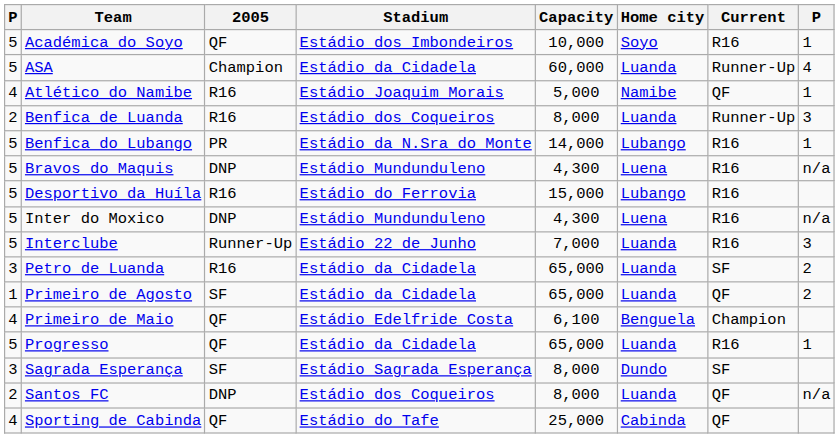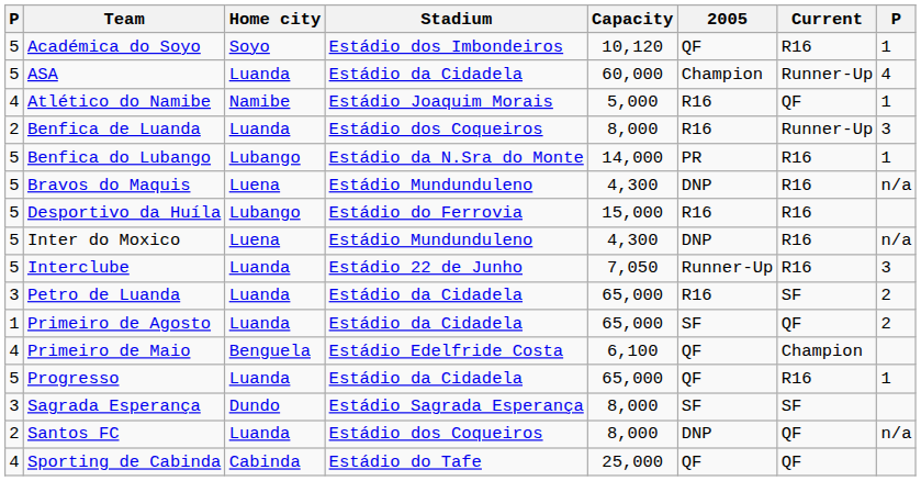 <table class="wikitable sortable">
 <tr>
 <th>P</th>
 <th>Team</th>
-<th>2005</th>
+<th>Home city</th>
 <th>Stadium</th>
 <th>Capacity</th>
-<th>Home city</th>
+<th>2005</th>
 <th>Current</th>
 <th>P</th>
 </tr>
 <tr>
 <td align=center>5</td>
 <td><a href='#'>Académica do Soyo</a></td>
+<td><a href='#'>Soyo</a></td>
+<td><a href='#'>Estádio dos Imbondeiros</a></td>
+<td align="center">10,120</td>
 <td data-sort-value="4">QF</td>
-<td><a href='#'>Estádio dos Imbondeiros</a></td>
-<td align="center">10,000</td>
-<td><a href='#'>Soyo</a></td>
 <td data-sort-value="5">R16</td>
 <td> 1</td>
 </tr>
 <tr>
 <td align=center>5</td>
 <td><a href='#'>ASA</a></td>
-<td data-sort-value="1">Champion</td>
+<td><a href='#'>Luanda</a></td>
 <td><a href='#'>Estádio da Cidadela</a></td>
 <td align="center">60,000</td>
-<td><a href='#'>Luanda</a></td>
+<td data-sort-value="1">Champion</td>
 <td data-sort-value="2">Runner-Up</td>
 <td> 4</td>
 </tr>
 <tr>
 <td align=center>4</td>
 <td><a href='#'>Atlético do Namibe</a></td>
-<td data-sort-value="5">R16</td>
+<td><a href='#'>Namibe</a></td>
 <td><a href='#'>Estádio Joaquim Morais</a></td>
 <td align="center">5,000</td>
-<td><a href='#'>Namibe</a></td>
+<td data-sort-value="5">R16</td>
 <td data-sort-value="4">QF</td>
 <td data-sort-value="3"> 1</td>
 </tr>
 <tr>
 <td align=center>2</td>
 <td><a href='#'>Benfica de Luanda</a></td>
-<td data-sort-value="5">R16</td>
+<td><a href='#'>Luanda</a></td>
 <td><a href='#'>Estádio dos Coqueiros</a></td>
 <td align="center">8,000</td>
-<td><a href='#'>Luanda</a></td>
+<td data-sort-value="5">R16</td>
 <td data-sort-value="2">Runner-Up</td>
 <td data-sort-value="1"> 3</td>
 </tr>
 <tr>
 <td align=center>5</td>
 <td><a href='#'>Benfica do Lubango</a></td>
-<td data-sort-value="6">PR</td>
+<td><a href='#'>Lubango</a></td>
 <td><a href='#'>Estádio da N.Sra do Monte</a></td>
 <td align="center">14,000</td>
-<td><a href='#'>Lubango</a></td>
+<td data-sort-value="6">PR</td>
 <td data-sort-value="5">R16</td>
 <td data-sort-value="3"> 1</td>
 </tr>
 <tr>
 <td align=center>5</td>
 <td><a href='#'>Bravos do Maquis</a></td>
-<td data-sort-value="7">DNP</td>
+<td><a href='#'>Luena</a></td>
 <td><a href='#'>Estádio Mundunduleno</a></td>
 <td align="center">4,300</td>
-<td><a href='#'>Luena</a></td>
+<td data-sort-value="7">DNP</td>
 <td data-sort-value="5">R16</td>
 <td>n/a</td>
 </tr>
 <tr>
 <td align=center>5</td>
 <td><a href='#'>Desportivo da Huíla</a></td>
-<td data-sort-value="5">R16</td>
+<td><a href='#'>Lubango</a></td>
 <td><a href='#'>Estádio do Ferrovia</a></td>
 <td align="center">15,000</td>
-<td><a href='#'>Lubango</a></td>
+<td data-sort-value="5">R16</td>
 <td data-sort-value="5">R16</td>
 <td align=center data-sort-value="4"></td>
 </tr>
 <tr>
 <td align=center>5</td>
 <td>Inter do Moxico</td>
-<td data-sort-value="7">DNP</td>
+<td><a href='#'>Luena</a></td>
 <td><a href='#'>Estádio Mundunduleno</a></td>
 <td align="center">4,300</td>
-<td><a href='#'>Luena</a></td>
+<td data-sort-value="7">DNP</td>
 <td data-sort-value="5">R16</td>
 <td>n/a</td>
 </tr>
 <tr>
 <td align=center>5</td>
 <td><a href='#'>Interclube</a></td>
+<td><a href='#'>Luanda</a></td>
+<td><a href='#'>Estádio 22 de Junho</a></td>
+<td align="center">7,050</td>
 <td data-sort-value="2">Runner-Up</td>
-<td><a href='#'>Estádio 22 de Junho</a></td>
-<td align="center">7,000</td>
-<td><a href='#'>Luanda</a></td>
 <td data-sort-value="5">R16</td>
 <td> 3</td>
 </tr>
 <tr>
 <td align=center>3</td>
 <td><a href='#'>Petro de Luanda</a></td>
-<td data-sort-value="5">R16</td>
+<td><a href='#'>Luanda</a></td>
 <td><a href='#'>Estádio da Cidadela</a></td>
 <td align="center">65,000</td>
-<td><a href='#'>Luanda</a></td>
+<td data-sort-value="5">R16</td>
 <td data-sort-value="3">SF</td>
 <td data-sort-value="2"> 2</td>
 </tr>
 <tr>
 <td align=center>1</td>
 <td><a href='#'>Primeiro de Agosto</a></td>
-<td data-sort-value="3">SF</td>
+<td><a href='#'>Luanda</a></td>
 <td><a href='#'>Estádio da Cidadela</a></td>
 <td align="center">65,000</td>
-<td><a href='#'>Luanda</a></td>
+<td data-sort-value="3">SF</td>
 <td data-sort-value="4">QF</td>
 <td data-sort-value="2"> 2</td>
 </tr>
 <tr>
 <td align=center>4</td>
 <td><a href='#'>Primeiro de Maio</a></td>
-<td data-sort-value="4">QF</td>
+<td><a href='#'>Benguela</a></td>
 <td><a href='#'>Estádio Edelfride Costa</a></td>
 <td align="center">6,100</td>
-<td><a href='#'>Benguela</a></td>
+<td data-sort-value="4">QF</td>
 <td data-sort-value="1">Champion</td>
 <td align=center data-sort-value="4"></td>
 </tr>
 <tr>
 <td align=center>5</td>
 <td><a href='#'>Progresso</a></td>
-<td data-sort-value="4">QF</td>
+<td><a href='#'>Luanda</a></td>
 <td><a href='#'>Estádio da Cidadela</a></td>
 <td align="center">65,000</td>
-<td><a href='#'>Luanda</a></td>
+<td data-sort-value="4">QF</td>
 <td data-sort-value="5">R16</td>
 <td> 1</td>
 </tr>
 <tr>
 <td align=center>3</td>
 <td><a href='#'>Sagrada Esperança</a></td>
-<td data-sort-value="3">SF</td>
+<td><a href='#'>Dundo</a></td>
 <td><a href='#'>Estádio Sagrada Esperança</a></td>
 <td align="center">8,000</td>
-<td><a href='#'>Dundo</a></td>
+<td data-sort-value="3">SF</td>
 <td data-sort-value="3">SF</td>
 <td align=center data-sort-value="4"></td>
 </tr>
 <tr>
 <td align=center>2</td>
 <td><a href='#'>Santos FC</a></td>
-<td data-sort-value="7">DNP</td>
+<td><a href='#'>Luanda</a></td>
 <td><a href='#'>Estádio dos Coqueiros</a></td>
 <td align="center">8,000</td>
-<td><a href='#'>Luanda</a></td>
+<td data-sort-value="7">DNP</td>
 <td data-sort-value="4">QF</td>
 <td>n/a</td>
 </tr>
 <tr>
 <td align=center>4</td>
 <td><a href='#'>Sporting de Cabinda</a></td>
-<td data-sort-value="4">QF</td>
+<td><a href='#'>Cabinda</a></td>
 <td><a href='#'>Estádio do Tafe</a></td>
 <td align="center">25,000</td>
-<td><a href='#'>Cabinda</a></td>
+<td data-sort-value="4">QF</td>
 <td data-sort-value="4">QF</td>
 <td align=center data-sort-value="4"></td>
 </tr>
 </table>
